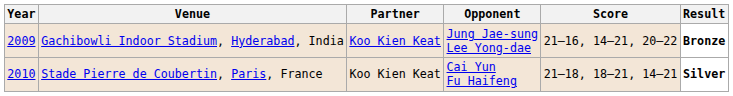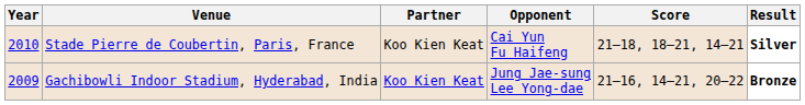 <table class="sortable wikitable" style="font-size: 90%;">
 <tr>
 <th>Year</th>
 <th>Venue</th>
 <th>Partner</th>
 <th>Opponent</th>
 <th>Score</th>
 <th>Result</th>
 </tr>
 <tr style="background:#F3E6D7">
+<td align="center"><a href='#'>2010</a></td>
+<td align="left"><a href='#'>Stade Pierre de Coubertin</a>, <a href='#'>Paris</a>, France</td>
+<td align="left"> Koo Kien Keat</td>
+<td align="left"> <a href='#'>Cai Yun</a><br> <a href='#'>Fu Haifeng</a></td>
+<td align="left">21–18, 18–21, 14–21</td>
+<td style="text-align:left; background:white"> <strong>Silver</strong></td>
+</tr>
+<tr style="background:#F3E6D7">
 <td align="center"><a href='#'>2009</a></td>
 <td align="left"><a href='#'>Gachibowli Indoor Stadium</a>, <a href='#'>Hyderabad</a>, India</td>
 <td align="left"> <a href='#'>Koo Kien Keat</a></td>
 <td align="left"> <a href='#'>Jung Jae-sung</a><br> <a href='#'>Lee Yong-dae</a></td>
 <td align="left">21–16, 14–21, 20–22</td>
 <td style="text-align:left; background:white"> <strong>Bronze</strong></td>
 </tr>
-<tr style="background:#F3E6D7">
-<td align="center"><a href='#'>2010</a></td>
-<td align="left"><a href='#'>Stade Pierre de Coubertin</a>, <a href='#'>Paris</a>, France</td>
-<td align="left"> Koo Kien Keat</td>
-<td align="left"> <a href='#'>Cai Yun</a><br> <a href='#'>Fu Haifeng</a></td>
-<td align="left">21–18, 18–21, 14–21</td>
-<td style="text-align:left; background:white"> <strong>Silver</strong></td>
-</tr>
 </table>
